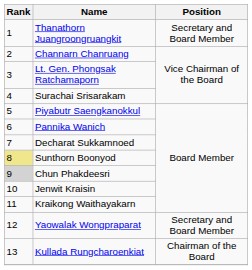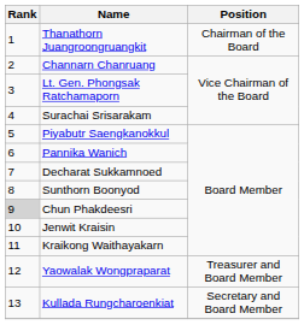 <table class="wikitable" width="400">
 <tr>
 <th>Rank</th>
 <th>Name</th>
 <th>Position</th>
 </tr>
 <tr>
 <td>1</td>
 <td><a href='#'>Thanathorn Juangroongruangkit</a></td>
-<td align="center">Secretary and Board Member</td>
+<td align="center">Chairman of the Board</td>
 </tr>
 <tr>
 <td>2</td>
 <td><a href='#'>Channarn Chanruang</a></td>
 <td rowspan="3" align="center">Vice Chairman of the Board</td>
 </tr>
 <tr>
 <td>3</td>
 <td><a href='#'>Lt. Gen. Phongsak Ratchamaporn</a></td>
 </tr>
 <tr>
 <td>4</td>
 <td>Surachai Srisarakam</td>
 </tr>
 <tr>
 <td>5</td>
 <td><a href='#'>Piyabutr Saengkanokkul</a></td>
 <td rowspan="7" align="center">Board Member</td>
 </tr>
 <tr>
 <td>6</td>
 <td><a href='#'>Pannika Wanich</a></td>
 </tr>
 <tr>
 <td>7</td>
 <td>Decharat Sukkamnoed</td>
 </tr>
 <tr>
-<td style="background: khaki;">8</td>
+<td>8</td>
 <td>Sunthorn Boonyod</td>
 </tr>
 <tr>
 <td style="background: lightgrey;">9</td>
 <td>Chun Phakdeesri</td>
 </tr>
 <tr>
 <td>10</td>
 <td>Jenwit Kraisin</td>
 </tr>
 <tr>
 <td>11</td>
 <td>Kraikong Waithayakarn</td>
 </tr>
 <tr>
 <td>12</td>
 <td><a href='#'>Yaowalak Wongpraparat</a></td>
-<td align="center">Secretary and Board Member</td>
+<td align="center">Treasurer and Board Member</td>
 </tr>
 <tr>
 <td>13</td>
 <td><a href='#'>Kullada Rungcharoenkiat</a></td>
-<td align="center">Chairman of the Board</td>
+<td align="center">Secretary and Board Member</td>
 </tr>
 <tr>
 </tr>
 </table>
